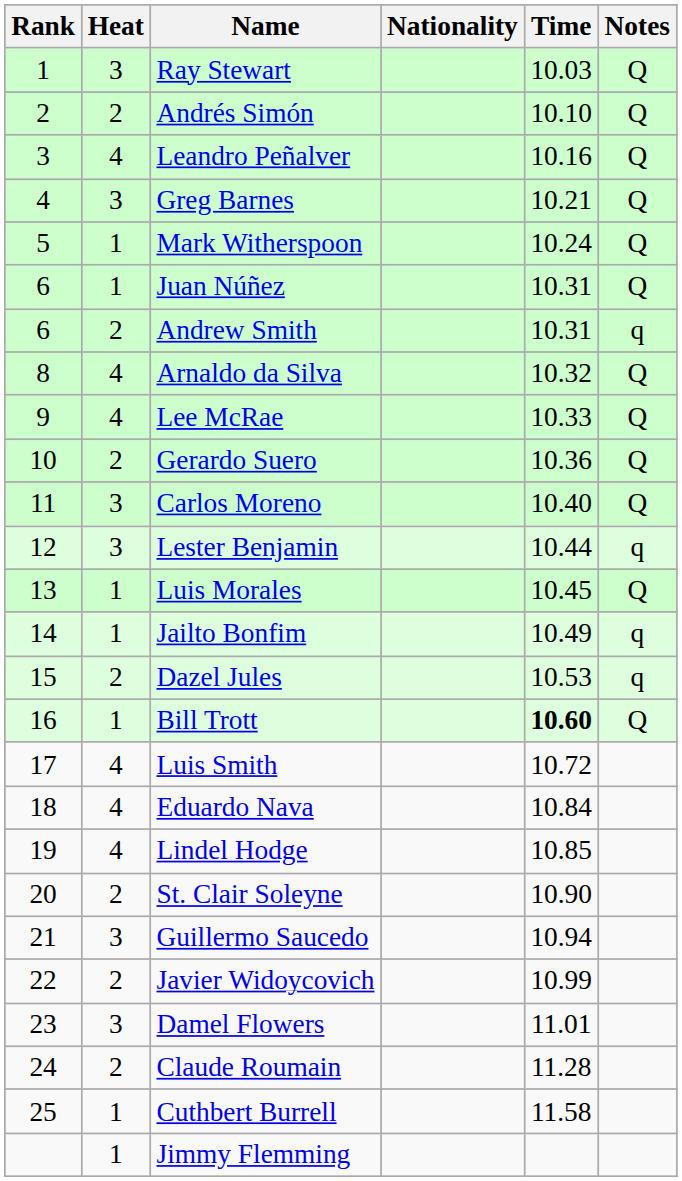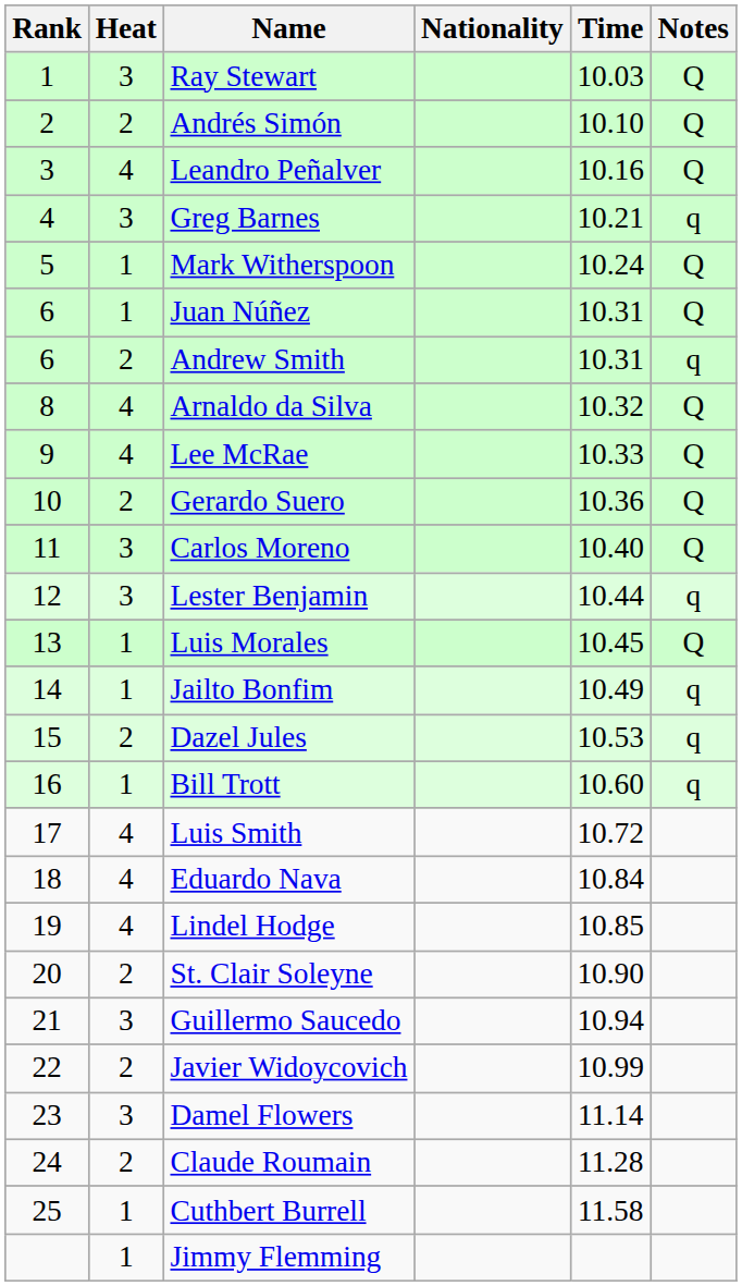 <table class="wikitable sortable" style="text-align:center">
 <tr>
 <th>Rank</th>
 <th>Heat</th>
 <th>Name</th>
 <th>Nationality</th>
 <th>Time</th>
 <th>Notes</th>
 </tr>
 <tr bgcolor=ccffcc>
 <td>1</td>
 <td>3</td>
 <td align=left><a href='#'>Ray Stewart</a></td>
 <td align=left></td>
 <td>10.03</td>
 <td>Q</td>
 </tr>
 <tr bgcolor=ccffcc>
 <td>2</td>
 <td>2</td>
 <td align=left><a href='#'>Andrés Simón</a></td>
 <td align=left></td>
 <td>10.10</td>
 <td>Q</td>
 </tr>
 <tr bgcolor=ccffcc>
 <td>3</td>
 <td>4</td>
 <td align=left><a href='#'>Leandro Peñalver</a></td>
 <td align=left></td>
 <td>10.16</td>
 <td>Q</td>
 </tr>
 <tr bgcolor=ccffcc>
 <td>4</td>
 <td>3</td>
 <td align=left><a href='#'>Greg Barnes</a></td>
 <td align=left></td>
 <td>10.21</td>
-<td>Q</td>
+<td>q</td>
 </tr>
 <tr bgcolor=ccffcc>
 <td>5</td>
 <td>1</td>
 <td align=left><a href='#'>Mark Witherspoon</a></td>
 <td align=left></td>
 <td>10.24</td>
 <td>Q</td>
 </tr>
 <tr bgcolor=ccffcc>
 <td>6</td>
 <td>1</td>
 <td align=left><a href='#'>Juan Núñez</a></td>
 <td align=left></td>
 <td>10.31</td>
 <td>Q</td>
 </tr>
 <tr bgcolor=ccffcc>
 <td>6</td>
 <td>2</td>
 <td align=left><a href='#'>Andrew Smith</a></td>
 <td align=left></td>
 <td>10.31</td>
 <td>q</td>
 </tr>
 <tr bgcolor=ccffcc>
 <td>8</td>
 <td>4</td>
 <td align=left><a href='#'>Arnaldo da Silva</a></td>
 <td align=left></td>
 <td>10.32</td>
 <td>Q</td>
 </tr>
 <tr bgcolor=ccffcc>
 <td>9</td>
 <td>4</td>
 <td align=left><a href='#'>Lee McRae</a></td>
 <td align=left></td>
 <td>10.33</td>
 <td>Q</td>
 </tr>
 <tr bgcolor=ccffcc>
 <td>10</td>
 <td>2</td>
 <td align=left><a href='#'>Gerardo Suero</a></td>
 <td align=left></td>
 <td>10.36</td>
 <td>Q</td>
 </tr>
 <tr bgcolor=ccffcc>
 <td>11</td>
 <td>3</td>
 <td align=left><a href='#'>Carlos Moreno</a></td>
 <td align=left></td>
 <td>10.40</td>
 <td>Q</td>
 </tr>
 <tr bgcolor=ddffdd>
 <td>12</td>
 <td>3</td>
 <td align=left><a href='#'>Lester Benjamin</a></td>
 <td align=left></td>
 <td>10.44</td>
 <td>q</td>
 </tr>
 <tr bgcolor=ccffcc>
 <td>13</td>
 <td>1</td>
 <td align=left><a href='#'>Luis Morales</a></td>
 <td align=left></td>
 <td>10.45</td>
 <td>Q</td>
 </tr>
 <tr bgcolor=ddffdd>
 <td>14</td>
 <td>1</td>
 <td align=left><a href='#'>Jailto Bonfim</a></td>
 <td align=left></td>
 <td>10.49</td>
 <td>q</td>
 </tr>
 <tr bgcolor=ddffdd>
 <td>15</td>
 <td>2</td>
 <td align=left><a href='#'>Dazel Jules</a></td>
 <td align=left></td>
 <td>10.53</td>
 <td>q</td>
 </tr>
 <tr bgcolor=ddffdd>
 <td>16</td>
 <td>1</td>
 <td align=left><a href='#'>Bill Trott</a></td>
 <td align=left></td>
-<td><strong>10.60</strong></td>
-<td>Q</td>
+<td>10.60</td>
+<td>q</td>
 </tr>
 <tr>
 <td>17</td>
 <td>4</td>
 <td align=left><a href='#'>Luis Smith</a></td>
 <td align=left></td>
 <td>10.72</td>
 <td></td>
 </tr>
 <tr>
 <td>18</td>
 <td>4</td>
 <td align=left><a href='#'>Eduardo Nava</a></td>
 <td align=left></td>
 <td>10.84</td>
 <td></td>
 </tr>
 <tr>
 <td>19</td>
 <td>4</td>
 <td align=left><a href='#'>Lindel Hodge</a></td>
 <td align=left></td>
 <td>10.85</td>
 <td></td>
 </tr>
 <tr>
 <td>20</td>
 <td>2</td>
 <td align=left><a href='#'>St. Clair Soleyne</a></td>
 <td align=left></td>
 <td>10.90</td>
 <td></td>
 </tr>
 <tr>
 <td>21</td>
 <td>3</td>
 <td align=left><a href='#'>Guillermo Saucedo</a></td>
 <td align=left></td>
 <td>10.94</td>
 <td></td>
 </tr>
 <tr>
 <td>22</td>
 <td>2</td>
 <td align=left><a href='#'>Javier Widoycovich</a></td>
 <td align=left></td>
 <td>10.99</td>
 <td></td>
 </tr>
 <tr>
 <td>23</td>
 <td>3</td>
 <td align=left><a href='#'>Damel Flowers</a></td>
 <td align=left></td>
-<td>11.01</td>
+<td>11.14</td>
 <td></td>
 </tr>
 <tr>
 <td>24</td>
 <td>2</td>
 <td align=left><a href='#'>Claude Roumain</a></td>
 <td align=left></td>
 <td>11.28</td>
 <td></td>
 </tr>
 <tr>
 <td>25</td>
 <td>1</td>
 <td align=left><a href='#'>Cuthbert Burrell</a></td>
 <td align=left></td>
 <td>11.58</td>
 <td></td>
 </tr>
 <tr>
 <td></td>
 <td>1</td>
 <td align=left><a href='#'>Jimmy Flemming</a></td>
 <td align=left></td>
 <td></td>
 <td></td>
 </tr>
 </table>
